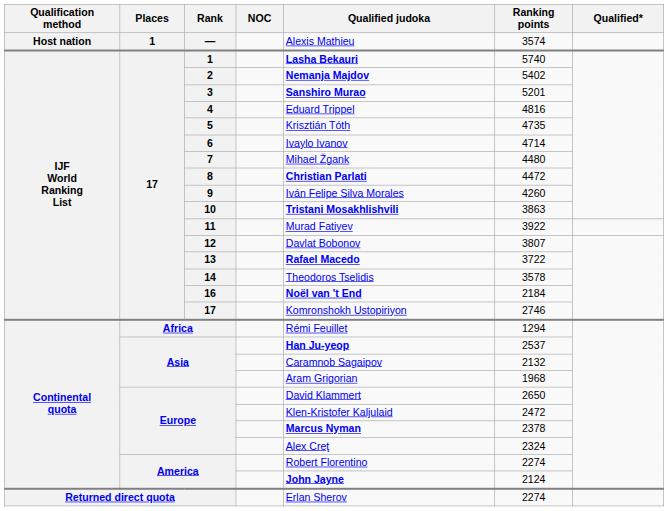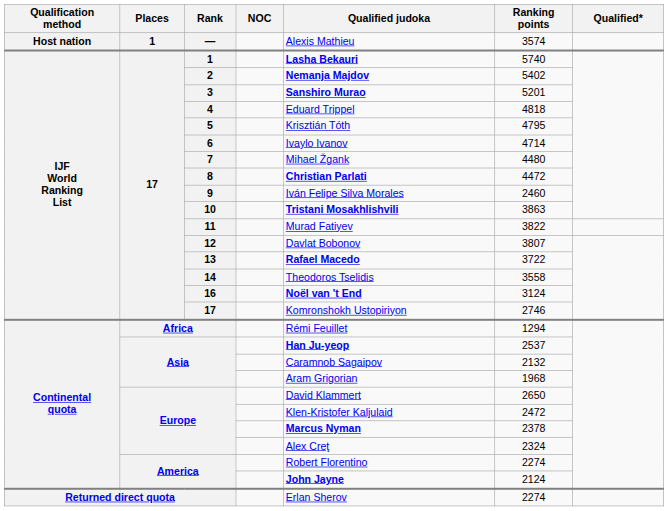 <table class="wikitable" width=1000>
 <tr>
 <th>Qualification<br>method</th>
 <th>Places</th>
 <th>Rank</th>
 <th>NOC</th>
 <th>Qualified judoka</th>
 <th>Ranking<br>points</th>
 <th>Qualified*<br></th>
 </tr>
 <tr style="border-bottom: 3px solid grey;">
 <th>Host nation</th>
 <th>1</th>
 <th>—</th>
 <td></td>
 <td><a href='#'>Alexis Mathieu</a></td>
 <td align=center>3574</td>
 <td></td>
 </tr>
 <tr>
 <th rowspan=16>IJF<br>World<br>Ranking<br>List</th>
 <th rowspan=16>17</th>
 <th>1</th>
 <td></td>
 <td><strong><a href='#'>Lasha Bekauri</a></strong></td>
 <td align=center>5740</td>
 </tr>
 <tr>
 <th>2</th>
 <td></td>
 <td><strong><a href='#'>Nemanja Majdov</a></strong></td>
 <td align=center>5402</td>
 </tr>
 <tr>
 <th>3</th>
 <td></td>
 <td><strong><a href='#'>Sanshiro Murao</a></strong></td>
 <td align=center>5201</td>
 </tr>
 <tr>
 <th>4</th>
 <td></td>
 <td><a href='#'>Eduard Trippel</a></td>
-<td align=center>4816</td>
+<td align=center>4818</td>
 </tr>
 <tr>
 <th>5</th>
 <td></td>
 <td><a href='#'>Krisztián Tóth</a></td>
-<td align=center>4735</td>
+<td align=center>4795</td>
 </tr>
 <tr>
 <th>6</th>
 <td></td>
 <td><a href='#'>Ivaylo Ivanov</a></td>
 <td align=center>4714</td>
 </tr>
 <tr>
 <th>7</th>
 <td></td>
 <td><a href='#'>Mihael Žgank</a></td>
 <td align=center>4480</td>
 </tr>
 <tr>
 <th>8</th>
 <td></td>
 <td><strong><a href='#'>Christian Parlati</a></strong></td>
 <td align=center>4472</td>
 </tr>
 <tr>
 <th>9</th>
 <td></td>
 <td><a href='#'>Iván Felipe Silva Morales</a></td>
-<td align=center>4260</td>
+<td align=center>2460</td>
 </tr>
 <tr>
 <th>10</th>
 <td></td>
 <td><strong><a href='#'>Tristani Mosakhlishvili</a></strong></td>
 <td align=center>3863</td>
 </tr>
 <tr>
 <th>11</th>
 <td></td>
 <td><a href='#'>Murad Fatiyev</a></td>
-<td align=center>3922</td>
+<td align=center>3822</td>
 <td></td>
 </tr>
 <tr>
 <th>12</th>
 <td></td>
 <td><a href='#'>Davlat Bobonov</a></td>
 <td align=center>3807</td>
 </tr>
 <tr>
 <th>13</th>
 <td></td>
 <td><strong><a href='#'>Rafael Macedo</a></strong></td>
 <td align=center>3722</td>
 </tr>
 <tr>
 <th>14</th>
 <td></td>
 <td><a href='#'>Theodoros Tselidis</a></td>
-<td align=center>3578</td>
+<td align=center>3558</td>
 </tr>
 <tr>
 <th>16</th>
 <td></td>
 <td><strong><a href='#'>Noël van 't End</a></strong></td>
-<td align=center>2184</td>
+<td align=center>3124</td>
 </tr>
 <tr>
 <th>17</th>
 <td></td>
 <td><a href='#'>Komronshokh Ustopiriyon</a></td>
 <td align=center>2746</td>
 </tr>
 <tr style="border-top: 3px solid grey;">
 <th rowspan=10><a href='#'>Continental<br>quota</a></th>
 <th rowspan=1 colspan=2><a href='#'>Africa</a></th>
 <td></td>
 <td><a href='#'>Rémi Feuillet</a></td>
 <td align=center>1294</td>
 </tr>
 <tr>
 <th rowspan=3 colspan=2><a href='#'>Asia</a></th>
 <td></td>
 <td><strong><a href='#'>Han Ju-yeop</a></strong></td>
 <td align=center>2537</td>
 </tr>
 <tr>
 <td></td>
 <td><a href='#'>Caramnob Sagaipov</a></td>
 <td align=center>2132</td>
 </tr>
 <tr>
 <td></td>
 <td><a href='#'>Aram Grigorian</a></td>
 <td align=center>1968</td>
 </tr>
 <tr>
 <th rowspan=4 colspan=2><a href='#'>Europe</a></th>
 <td></td>
 <td><a href='#'>David Klammert</a></td>
 <td align=center>2650</td>
 </tr>
 <tr>
 <td></td>
 <td><a href='#'>Klen-Kristofer Kaljulaid</a></td>
 <td align=center>2472</td>
 </tr>
 <tr>
 <td></td>
 <td><strong><a href='#'>Marcus Nyman</a></strong></td>
 <td align=center>2378</td>
 </tr>
 <tr>
 <td></td>
 <td><a href='#'>Alex Creţ</a></td>
 <td align=center>2324</td>
 </tr>
 <tr>
 <th rowspan=2 colspan=2><a href='#'>America</a></th>
 <td></td>
 <td><a href='#'>Robert Florentino</a></td>
 <td align=center>2274</td>
 </tr>
 <tr>
 <td></td>
 <td><strong><a href='#'>John Jayne</a></strong></td>
 <td align=center>2124</td>
 </tr>
 <tr style="border-top: 3px solid grey;">
 <th rowspan=1 colspan=3><a href='#'>Returned direct quota</a></th>
 <td></td>
 <td><a href='#'>Erlan Sherov</a></td>
 <td align=center>2274</td>
 </tr>
 </table>
